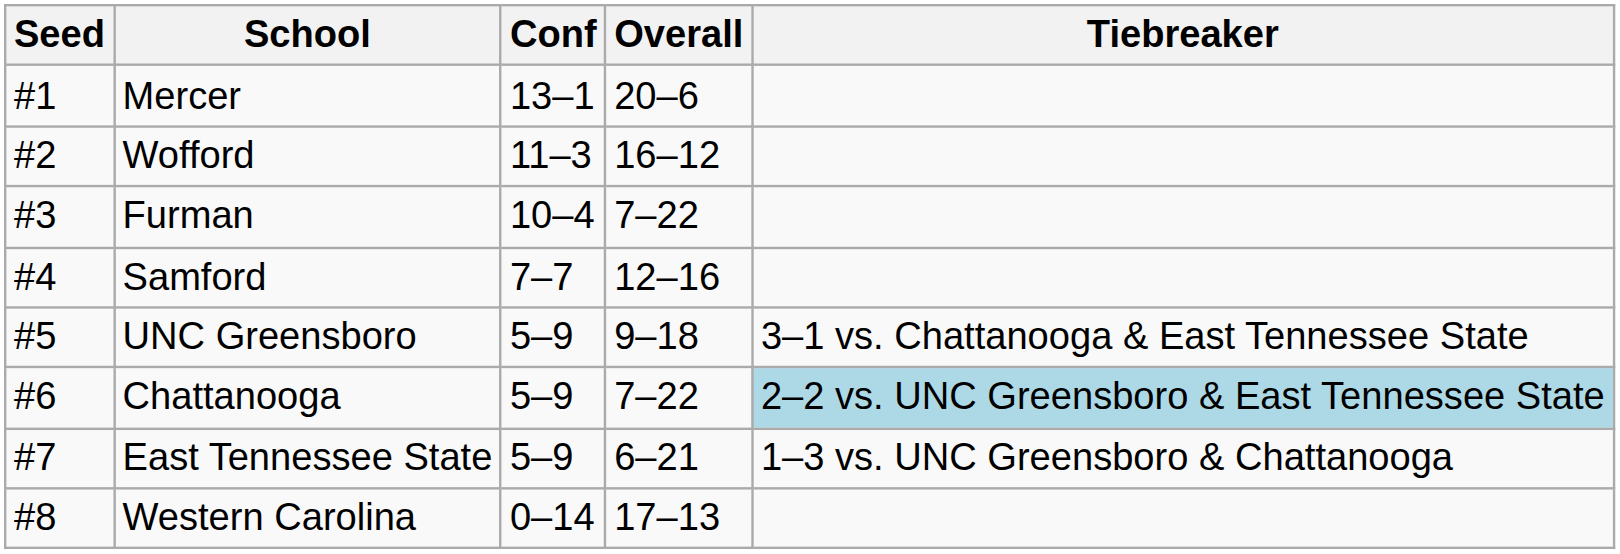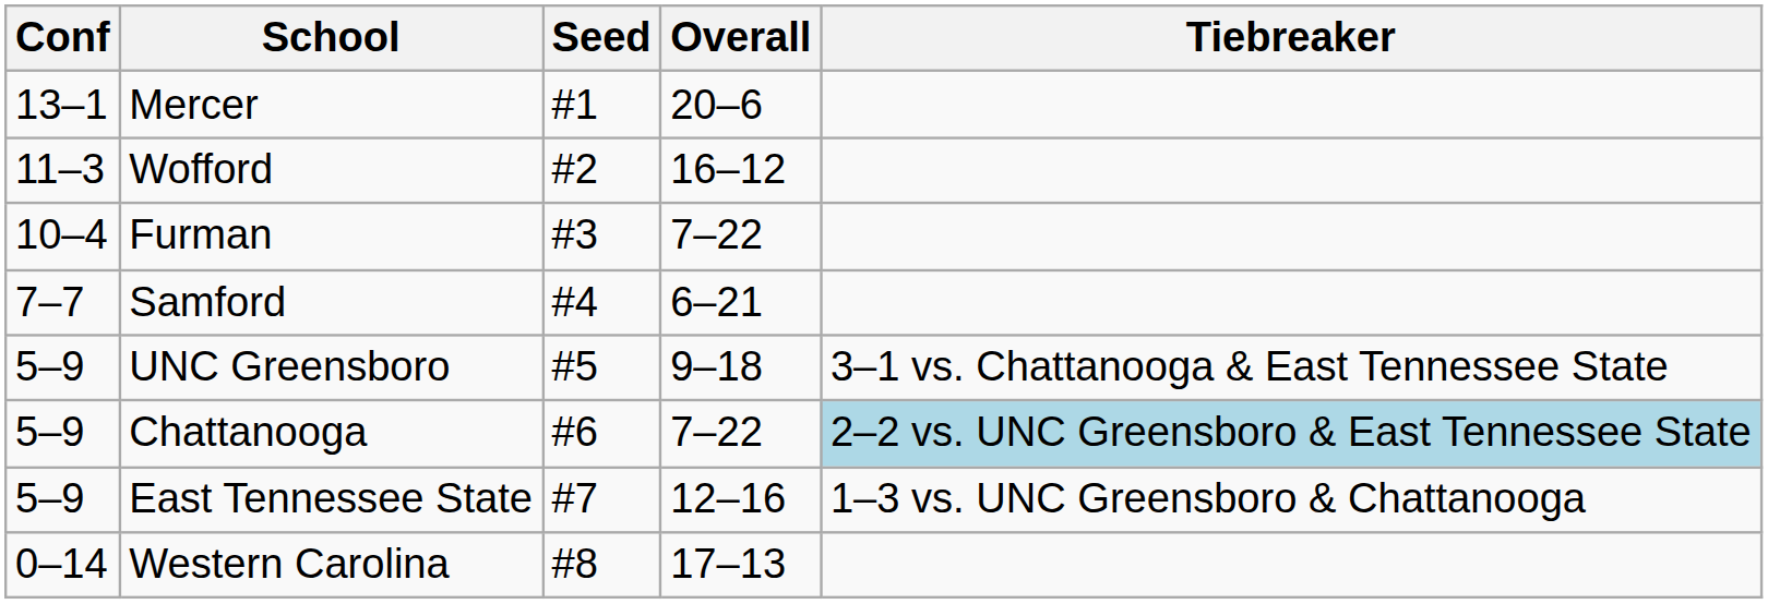 <table class="wikitable">
 <tr>
+<th>Conf</th>
+<th>School</th>
 <th>Seed</th>
-<th>School</th>
-<th>Conf</th>
 <th>Overall</th>
 <th>Tiebreaker</th>
 </tr>
 <tr>
+<td>13–1</td>
+<td>Mercer</td>
 <td>#1</td>
-<td>Mercer</td>
-<td>13–1</td>
 <td>20–6</td>
 <td></td>
 </tr>
 <tr>
+<td>11–3</td>
+<td>Wofford</td>
 <td>#2</td>
-<td>Wofford</td>
-<td>11–3</td>
 <td>16–12</td>
 <td></td>
 </tr>
 <tr>
+<td>10–4</td>
+<td>Furman</td>
 <td>#3</td>
-<td>Furman</td>
-<td>10–4</td>
 <td>7–22</td>
 <td></td>
 </tr>
 <tr>
+<td>7–7</td>
+<td>Samford</td>
 <td>#4</td>
-<td>Samford</td>
-<td>7–7</td>
-<td>12–16</td>
+<td>6–21</td>
 <td></td>
 </tr>
 <tr>
+<td>5–9</td>
+<td>UNC Greensboro</td>
 <td>#5</td>
-<td>UNC Greensboro</td>
-<td>5–9</td>
 <td>9–18</td>
 <td>3–1 vs. Chattanooga & East Tennessee State</td>
 </tr>
 <tr>
+<td>5–9</td>
+<td>Chattanooga</td>
 <td>#6</td>
-<td>Chattanooga</td>
-<td>5–9</td>
 <td>7–22</td>
 <td style="background: lightblue;">2–2 vs. UNC Greensboro & East Tennessee State</td>
 </tr>
 <tr>
+<td>5–9</td>
+<td>East Tennessee State</td>
 <td>#7</td>
-<td>East Tennessee State</td>
-<td>5–9</td>
-<td>6–21</td>
+<td>12–16</td>
 <td>1–3 vs. UNC Greensboro & Chattanooga</td>
 </tr>
 <tr>
+<td>0–14</td>
+<td>Western Carolina</td>
 <td>#8</td>
-<td>Western Carolina</td>
-<td>0–14</td>
 <td>17–13</td>
 <td></td>
 </tr>
 </table>
